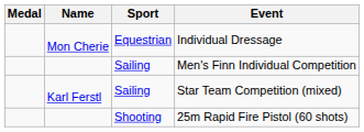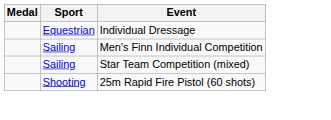 <table class="wikitable sortable">
 <tr>
 <th>Medal</th>
-<th>Name</th>
 <th>Sport</th>
 <th>Event</th>
 </tr>
 <tr>
 <td></td>
-<td> <br><a href='#'>Mon Cherie</a></td>
 <td><a href='#'>Equestrian</a></td>
 <td>Individual Dressage</td>
 </tr>
 <tr>
-<td></td>
 <td></td>
 <td><a href='#'>Sailing</a></td>
 <td>Men's Finn Individual Competition</td>
 </tr>
 <tr>
 <td></td>
-<td> <br><a href='#'>Karl Ferstl</a></td>
 <td><a href='#'>Sailing</a></td>
 <td>Star Team Competition (mixed)</td>
 </tr>
 <tr>
 <td></td>
-<td></td>
 <td><a href='#'>Shooting</a></td>
 <td>25m Rapid Fire Pistol (60 shots)</td>
 </tr>
 </table>
